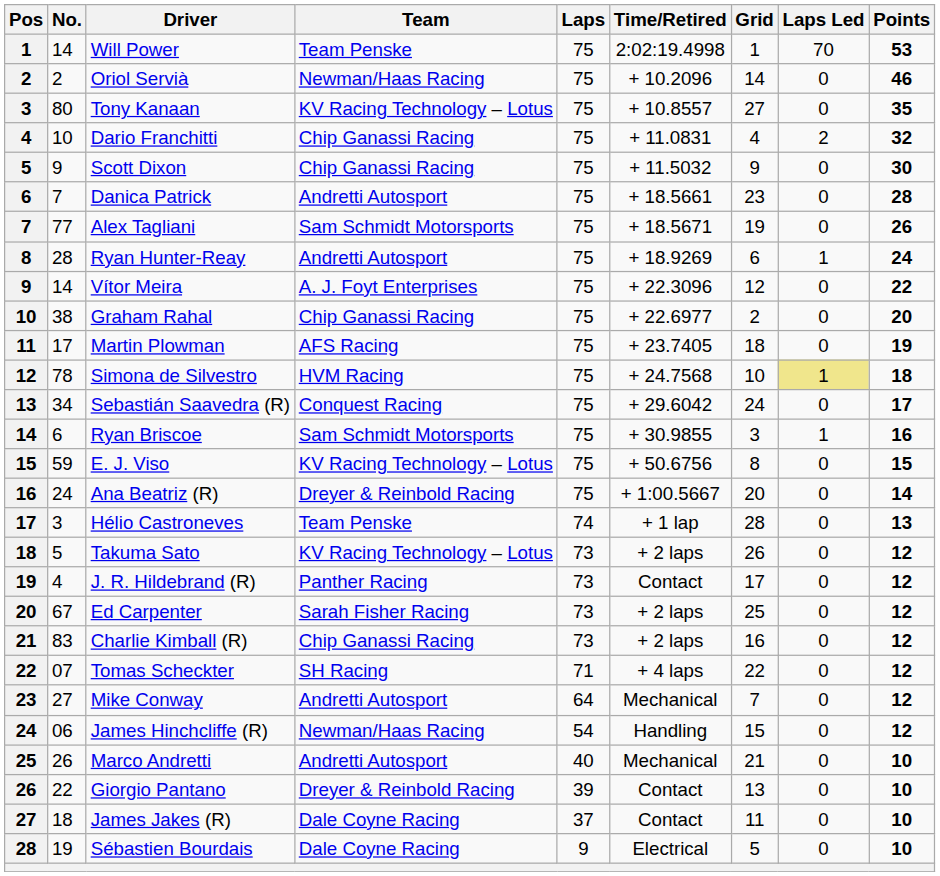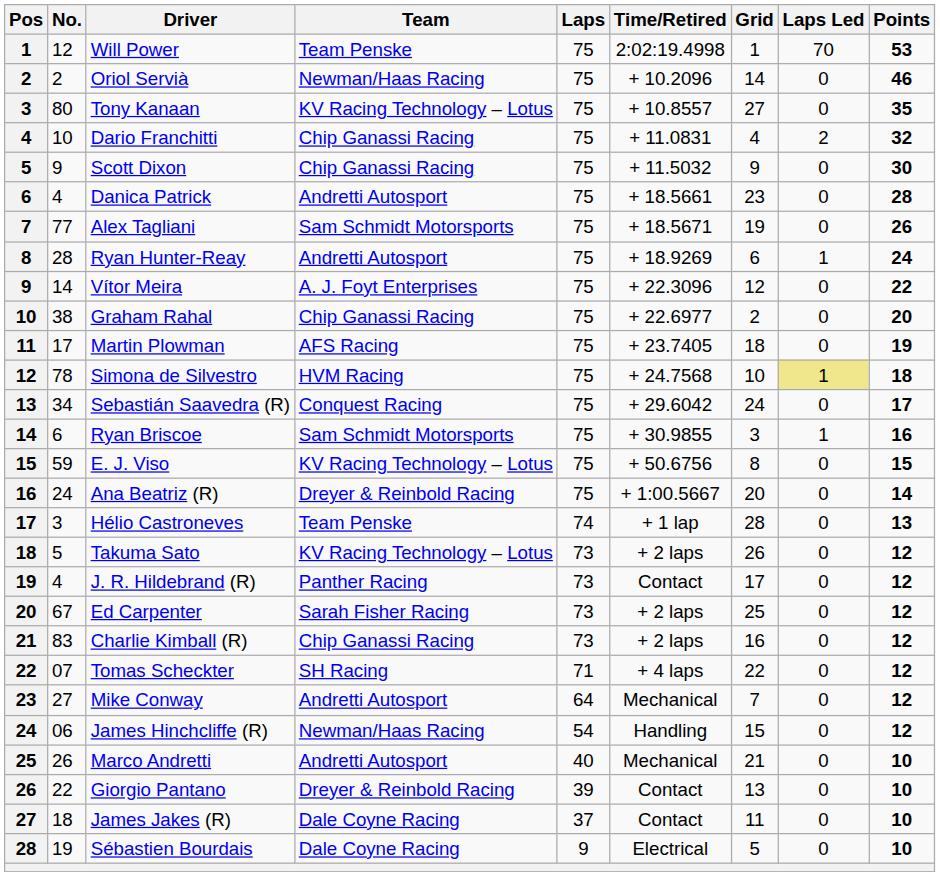 <table class="wikitable" style="font-size:95%;">
 <tr>
 <th>Pos</th>
 <th>No.</th>
 <th>Driver</th>
 <th>Team</th>
 <th>Laps</th>
 <th>Time/Retired</th>
 <th>Grid</th>
 <th>Laps Led</th>
 <th>Points</th>
 </tr>
 <tr>
 <th>1</th>
-<td>14</td>
+<td>12</td>
 <td> <a href='#'>Will Power</a></td>
 <td><a href='#'>Team Penske</a></td>
 <td align=center>75</td>
 <td align=center>2:02:19.4998</td>
 <td align=center>1</td>
 <td align=center>70</td>
 <td align=center><strong>53</strong></td>
 </tr>
 <tr>
 <th>2</th>
 <td>2</td>
 <td> <a href='#'>Oriol Servià</a></td>
 <td><a href='#'>Newman/Haas Racing</a></td>
 <td align=center>75</td>
 <td align=center>+ 10.2096</td>
 <td align=center>14</td>
 <td align=center>0</td>
 <td align=center><strong>46</strong></td>
 </tr>
 <tr>
 <th>3</th>
 <td>80</td>
 <td> <a href='#'>Tony Kanaan</a></td>
 <td><a href='#'>KV Racing Technology</a> – <a href='#'>Lotus</a></td>
 <td align=center>75</td>
 <td align=center>+ 10.8557</td>
 <td align=center>27</td>
 <td align=center>0</td>
 <td align=center><strong>35</strong></td>
 </tr>
 <tr>
 <th>4</th>
 <td>10</td>
 <td> <a href='#'>Dario Franchitti</a></td>
 <td><a href='#'>Chip Ganassi Racing</a></td>
 <td align=center>75</td>
 <td align=center>+ 11.0831</td>
 <td align=center>4</td>
 <td align=center>2</td>
 <td align=center><strong>32</strong></td>
 </tr>
 <tr>
 <th>5</th>
 <td>9</td>
 <td> <a href='#'>Scott Dixon</a></td>
 <td><a href='#'>Chip Ganassi Racing</a></td>
 <td align=center>75</td>
 <td align=center>+ 11.5032</td>
 <td align=center>9</td>
 <td align=center>0</td>
 <td align=center><strong>30</strong></td>
 </tr>
 <tr>
 <th>6</th>
-<td>7</td>
+<td>4</td>
 <td> <a href='#'>Danica Patrick</a></td>
 <td><a href='#'>Andretti Autosport</a></td>
 <td align=center>75</td>
 <td align=center>+ 18.5661</td>
 <td align=center>23</td>
 <td align=center>0</td>
 <td align=center><strong>28</strong></td>
 </tr>
 <tr>
 <th>7</th>
 <td>77</td>
 <td> <a href='#'>Alex Tagliani</a></td>
 <td><a href='#'>Sam Schmidt Motorsports</a></td>
 <td align=center>75</td>
 <td align=center>+ 18.5671</td>
 <td align=center>19</td>
 <td align=center>0</td>
 <td align=center><strong>26</strong></td>
 </tr>
 <tr>
 <th>8</th>
 <td>28</td>
 <td> <a href='#'>Ryan Hunter-Reay</a></td>
 <td><a href='#'>Andretti Autosport</a></td>
 <td align=center>75</td>
 <td align=center>+ 18.9269</td>
 <td align=center>6</td>
 <td align=center>1</td>
 <td align=center><strong>24</strong></td>
 </tr>
 <tr>
 <th>9</th>
 <td>14</td>
 <td> <a href='#'>Vítor Meira</a></td>
 <td><a href='#'>A. J. Foyt Enterprises</a></td>
 <td align=center>75</td>
 <td align=center>+ 22.3096</td>
 <td align=center>12</td>
 <td align=center>0</td>
 <td align=center><strong>22</strong></td>
 </tr>
 <tr>
 <th>10</th>
 <td>38</td>
 <td> <a href='#'>Graham Rahal</a></td>
 <td><a href='#'>Chip Ganassi Racing</a></td>
 <td align=center>75</td>
 <td align=center>+ 22.6977</td>
 <td align=center>2</td>
 <td align=center>0</td>
 <td align=center><strong>20</strong></td>
 </tr>
 <tr>
 <th>11</th>
 <td>17</td>
 <td> <a href='#'>Martin Plowman</a></td>
 <td><a href='#'>AFS Racing</a></td>
 <td align=center>75</td>
 <td align=center>+ 23.7405</td>
 <td align=center>18</td>
 <td align=center>0</td>
 <td align=center><strong>19</strong></td>
 </tr>
 <tr>
 <th>12</th>
 <td>78</td>
 <td> <a href='#'>Simona de Silvestro</a></td>
 <td><a href='#'>HVM Racing</a></td>
 <td align=center>75</td>
 <td align=center>+ 24.7568</td>
 <td align=center>10</td>
 <td align=center style="background: khaki;">1</td>
 <td align=center><strong>18</strong></td>
 </tr>
 <tr>
 <th>13</th>
 <td>34</td>
 <td> <a href='#'>Sebastián Saavedra</a> (R)</td>
 <td><a href='#'>Conquest Racing</a></td>
 <td align=center>75</td>
 <td align=center>+ 29.6042</td>
 <td align=center>24</td>
 <td align=center>0</td>
 <td align=center><strong>17</strong></td>
 </tr>
 <tr>
 <th>14</th>
 <td>6</td>
 <td> <a href='#'>Ryan Briscoe</a></td>
 <td><a href='#'>Sam Schmidt Motorsports</a></td>
 <td align=center>75</td>
 <td align=center>+ 30.9855</td>
 <td align=center>3</td>
 <td align=center>1</td>
 <td align=center><strong>16</strong></td>
 </tr>
 <tr>
 <th>15</th>
 <td>59</td>
 <td> <a href='#'>E. J. Viso</a></td>
 <td><a href='#'>KV Racing Technology</a> – <a href='#'>Lotus</a></td>
 <td align=center>75</td>
 <td align=center>+ 50.6756</td>
 <td align=center>8</td>
 <td align=center>0</td>
 <td align=center><strong>15</strong></td>
 </tr>
 <tr>
 <th>16</th>
 <td>24</td>
 <td> <a href='#'>Ana Beatriz</a> (R)</td>
 <td><a href='#'>Dreyer & Reinbold Racing</a></td>
 <td align=center>75</td>
 <td align=center>+ 1:00.5667</td>
 <td align=center>20</td>
 <td align=center>0</td>
 <td align=center><strong>14</strong></td>
 </tr>
 <tr>
 <th>17</th>
 <td>3</td>
 <td> <a href='#'>Hélio Castroneves</a></td>
 <td><a href='#'>Team Penske</a></td>
 <td align=center>74</td>
 <td align=center>+ 1 lap</td>
 <td align=center>28</td>
 <td align=center>0</td>
 <td align=center><strong>13</strong></td>
 </tr>
 <tr>
 <th>18</th>
 <td>5</td>
 <td> <a href='#'>Takuma Sato</a></td>
 <td><a href='#'>KV Racing Technology</a> – <a href='#'>Lotus</a></td>
 <td align=center>73</td>
 <td align=center>+ 2 laps</td>
 <td align=center>26</td>
 <td align=center>0</td>
 <td align=center><strong>12</strong></td>
 </tr>
 <tr>
 <th>19</th>
 <td>4</td>
 <td> <a href='#'>J. R. Hildebrand</a> (R)</td>
 <td><a href='#'>Panther Racing</a></td>
 <td align=center>73</td>
 <td align=center>Contact</td>
 <td align=center>17</td>
 <td align=center>0</td>
 <td align=center><strong>12</strong></td>
 </tr>
 <tr>
 <th>20</th>
 <td>67</td>
 <td> <a href='#'>Ed Carpenter</a></td>
 <td><a href='#'>Sarah Fisher Racing</a></td>
 <td align=center>73</td>
 <td align=center>+ 2 laps</td>
 <td align=center>25</td>
 <td align=center>0</td>
 <td align=center><strong>12</strong></td>
 </tr>
 <tr>
 <th>21</th>
 <td>83</td>
 <td> <a href='#'>Charlie Kimball</a> (R)</td>
 <td><a href='#'>Chip Ganassi Racing</a></td>
 <td align=center>73</td>
 <td align=center>+ 2 laps</td>
 <td align=center>16</td>
 <td align=center>0</td>
 <td align=center><strong>12</strong></td>
 </tr>
 <tr>
 <th>22</th>
 <td>07</td>
 <td> <a href='#'>Tomas Scheckter</a></td>
 <td><a href='#'>SH Racing</a></td>
 <td align=center>71</td>
 <td align=center>+ 4 laps</td>
 <td align=center>22</td>
 <td align=center>0</td>
 <td align=center><strong>12</strong></td>
 </tr>
 <tr>
 <th>23</th>
 <td>27</td>
 <td> <a href='#'>Mike Conway</a></td>
 <td><a href='#'>Andretti Autosport</a></td>
 <td align=center>64</td>
 <td align=center>Mechanical</td>
 <td align=center>7</td>
 <td align=center>0</td>
 <td align=center><strong>12</strong></td>
 </tr>
 <tr>
 <th>24</th>
 <td>06</td>
 <td> <a href='#'>James Hinchcliffe</a> (R)</td>
 <td><a href='#'>Newman/Haas Racing</a></td>
 <td align=center>54</td>
 <td align=center>Handling</td>
 <td align=center>15</td>
 <td align=center>0</td>
 <td align=center><strong>12</strong></td>
 </tr>
 <tr>
 <th>25</th>
 <td>26</td>
 <td> <a href='#'>Marco Andretti</a></td>
 <td><a href='#'>Andretti Autosport</a></td>
 <td align=center>40</td>
 <td align=center>Mechanical</td>
 <td align=center>21</td>
 <td align=center>0</td>
 <td align=center><strong>10</strong></td>
 </tr>
 <tr>
 <th>26</th>
 <td>22</td>
 <td> <a href='#'>Giorgio Pantano</a></td>
 <td><a href='#'>Dreyer & Reinbold Racing</a></td>
 <td align=center>39</td>
 <td align=center>Contact</td>
 <td align=center>13</td>
 <td align=center>0</td>
 <td align=center><strong>10</strong></td>
 </tr>
 <tr>
 <th>27</th>
 <td>18</td>
 <td> <a href='#'>James Jakes</a> (R)</td>
 <td><a href='#'>Dale Coyne Racing</a></td>
 <td align=center>37</td>
 <td align=center>Contact</td>
 <td align=center>11</td>
 <td align=center>0</td>
 <td align=center><strong>10</strong></td>
 </tr>
 <tr>
 <th>28</th>
 <td>19</td>
 <td> <a href='#'>Sébastien Bourdais</a></td>
 <td><a href='#'>Dale Coyne Racing</a></td>
 <td align=center>9</td>
 <td align=center>Electrical</td>
 <td align=center>5</td>
 <td align=center>0</td>
 <td align=center><strong>10</strong></td>
 </tr>
 <tr>
 <th colspan=9></th>
 </tr>
 </table>
